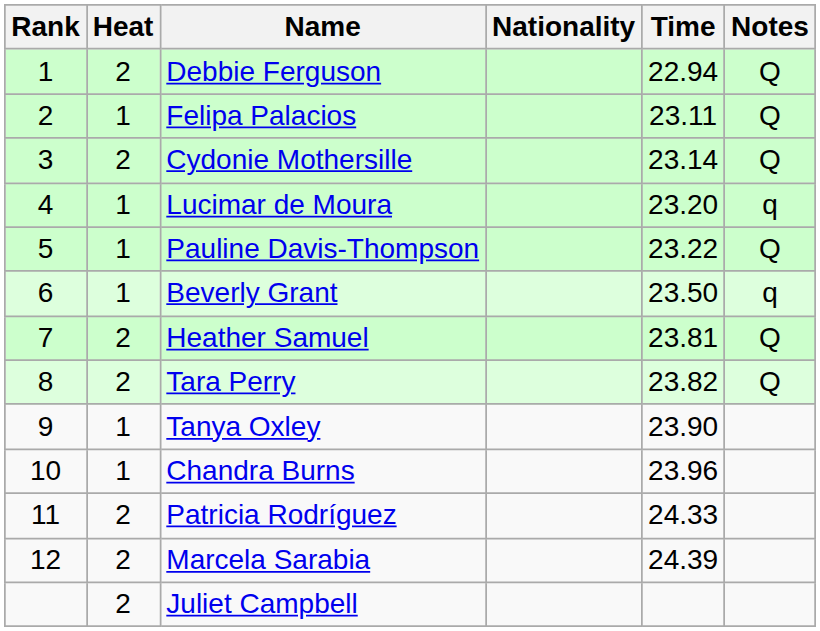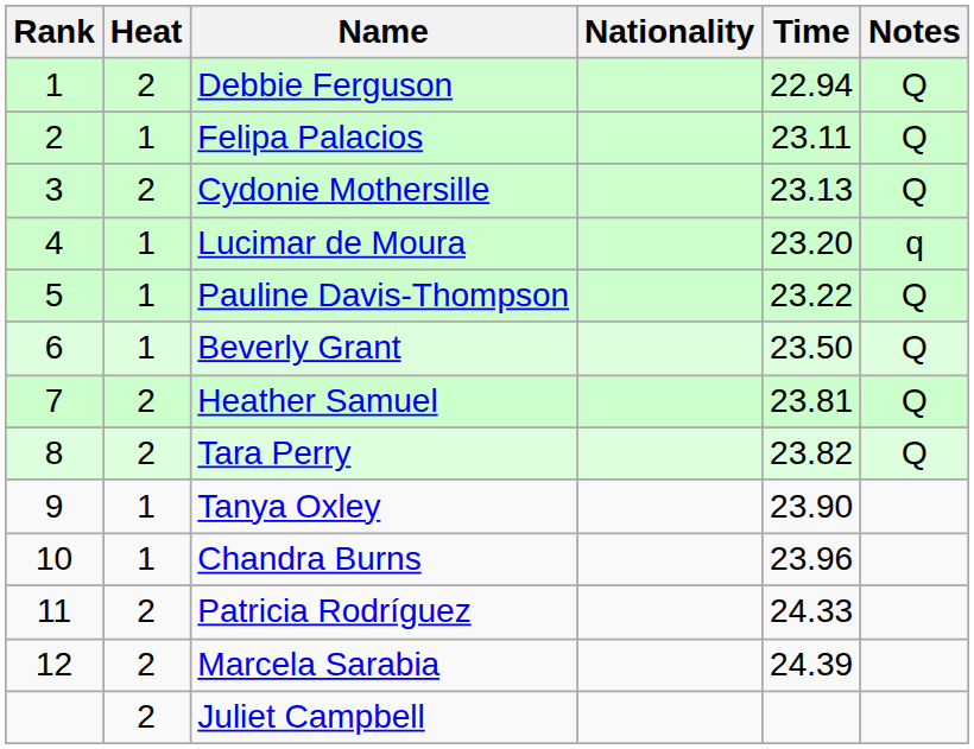 <table class="wikitable sortable" style="text-align:center">
 <tr>
 <th>Rank</th>
 <th>Heat</th>
 <th>Name</th>
 <th>Nationality</th>
 <th>Time</th>
 <th>Notes</th>
 </tr>
 <tr bgcolor=ccffcc>
 <td>1</td>
 <td>2</td>
 <td align=left><a href='#'>Debbie Ferguson</a></td>
 <td align=left></td>
 <td>22.94</td>
 <td>Q</td>
 </tr>
 <tr bgcolor=ccffcc>
 <td>2</td>
 <td>1</td>
 <td align=left><a href='#'>Felipa Palacios</a></td>
 <td align=left></td>
 <td>23.11</td>
 <td>Q</td>
 </tr>
 <tr bgcolor=ccffcc>
 <td>3</td>
 <td>2</td>
 <td align=left><a href='#'>Cydonie Mothersille</a></td>
 <td align=left></td>
-<td>23.14</td>
+<td>23.13</td>
 <td>Q</td>
 </tr>
 <tr bgcolor=ccffcc>
 <td>4</td>
 <td>1</td>
 <td align=left><a href='#'>Lucimar de Moura</a></td>
 <td align=left></td>
 <td>23.20</td>
 <td>q</td>
 </tr>
 <tr bgcolor=ccffcc>
 <td>5</td>
 <td>1</td>
 <td align=left><a href='#'>Pauline Davis-Thompson</a></td>
 <td align=left></td>
 <td>23.22</td>
 <td>Q</td>
 </tr>
 <tr bgcolor=ddffdd>
 <td>6</td>
 <td>1</td>
 <td align=left><a href='#'>Beverly Grant</a></td>
 <td align=left></td>
 <td>23.50</td>
-<td>q</td>
+<td>Q</td>
 </tr>
 <tr bgcolor=ccffcc>
 <td>7</td>
 <td>2</td>
 <td align=left><a href='#'>Heather Samuel</a></td>
 <td align=left></td>
 <td>23.81</td>
 <td>Q</td>
 </tr>
 <tr bgcolor=ddffdd>
 <td>8</td>
 <td>2</td>
 <td align=left><a href='#'>Tara Perry</a></td>
 <td align=left></td>
 <td>23.82</td>
 <td>Q</td>
 </tr>
 <tr>
 <td>9</td>
 <td>1</td>
 <td align=left><a href='#'>Tanya Oxley</a></td>
 <td align=left></td>
 <td>23.90</td>
 <td></td>
 </tr>
 <tr>
 <td>10</td>
 <td>1</td>
 <td align=left><a href='#'>Chandra Burns</a></td>
 <td align=left></td>
 <td>23.96</td>
 <td></td>
 </tr>
 <tr>
 <td>11</td>
 <td>2</td>
 <td align=left><a href='#'>Patricia Rodríguez</a></td>
 <td align=left></td>
 <td>24.33</td>
 <td></td>
 </tr>
 <tr>
 <td>12</td>
 <td>2</td>
 <td align=left><a href='#'>Marcela Sarabia</a></td>
 <td align=left></td>
 <td>24.39</td>
 <td></td>
 </tr>
 <tr>
 <td></td>
 <td>2</td>
 <td align=left><a href='#'>Juliet Campbell</a></td>
 <td align=left></td>
 <td></td>
 <td></td>
 </tr>
 </table>
